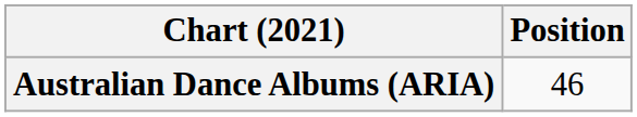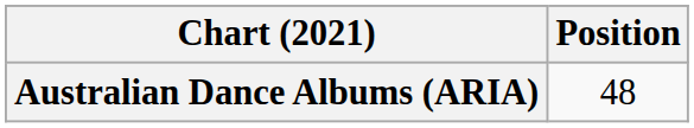 <table class="wikitable plainrowheaders" style="text-align:center">
 <tr>
 <th scope="col">Chart (2021)</th>
 <th scope="col">Position</th>
 </tr>
 <tr>
 <th scope="row">Australian Dance Albums (ARIA)</th>
-<td>46</td>
+<td>48</td>
 </tr>
 </table>
